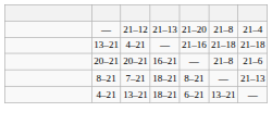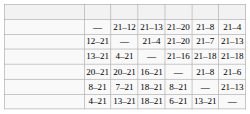 <table class="wikitable" style="text-align:center; font-size:90%;">
 <tr>
 <th width=120> </th>
 <th></th>
 <th></th>
 <th></th>
 <th></th>
 <th></th>
 <th></th>
 </tr>
 <tr>
 <td style="text-align:right;"></td>
 <td>—</td>
 <td>21–12</td>
 <td>21–13</td>
 <td>21–20</td>
 <td>21–8</td>
 <td>21–4</td>
+</tr>
+<tr>
+<td style="text-align:right;"></td>
+<td>12–21</td>
+<td>—</td>
+<td>21–4</td>
+<td>21–20</td>
+<td>21–7</td>
+<td>21–13</td>
 </tr>
 <tr>
 <td style="text-align:right;"></td>
 <td>13–21</td>
 <td>4–21</td>
 <td>—</td>
 <td>21–16</td>
 <td>21–18</td>
 <td>21–18</td>
 </tr>
 <tr>
 <td style="text-align:right;"></td>
 <td>20–21</td>
 <td>20–21</td>
 <td>16–21</td>
 <td>—</td>
 <td>21–8</td>
 <td>21–6</td>
 </tr>
 <tr>
 <td style="text-align:right;"></td>
 <td>8–21</td>
 <td>7–21</td>
 <td>18–21</td>
 <td>8–21</td>
 <td>—</td>
 <td>21–13</td>
 </tr>
 <tr>
 <td style="text-align:right;"></td>
 <td>4–21</td>
 <td>13–21</td>
 <td>18–21</td>
 <td>6–21</td>
 <td>13–21</td>
 <td>—</td>
 </tr>
 </table>
